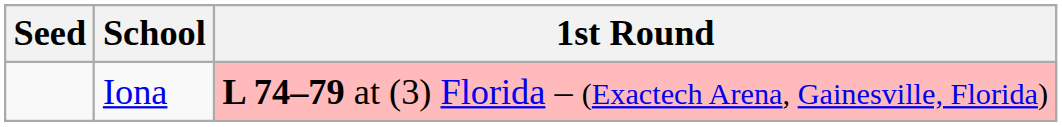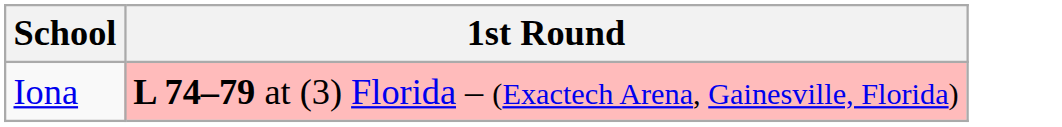 <table class="sortable wikitable" style="white-space:nowrap;">
 <tr>
-<th>Seed</th>
 <th>School</th>
 <th>1st Round</th>
 </tr>
 <tr>
-<td></td>
 <td><a href='#'>Iona</a></td>
 <td style="background:#fbb;"><strong>L 74–79</strong> at (3) <a href='#'>Florida</a> – <small>(<a href='#'>Exactech Arena</a>, <a href='#'>Gainesville, Florida</a>)</small></td>
 </tr>
 </table>
